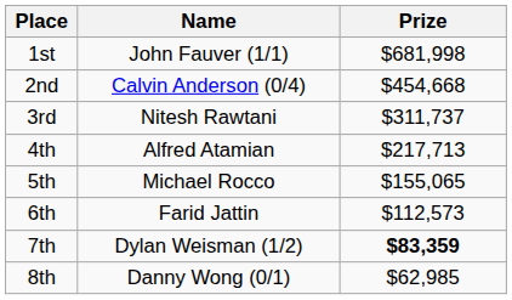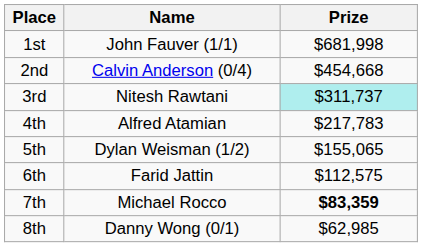 <table class="wikitable">
 <tr>
 <th width="50">Place</th>
 <th width="200">Name</th>
 <th width="125">Prize</th>
 </tr>
 <tr>
 <td align=center>1st</td>
 <td align=center> John Fauver (1/1)</td>
 <td align=center>$681,998</td>
 </tr>
 <tr>
 <td align=center>2nd</td>
 <td align=center> <a href='#'>Calvin Anderson</a> (0/4)</td>
 <td align=center>$454,668</td>
 </tr>
 <tr>
 <td align=center>3rd</td>
 <td align=center> Nitesh Rawtani</td>
-<td align=center>$311,737</td>
+<td align=center style="background: paleturquoise;">$311,737</td>
 </tr>
 <tr>
 <td align=center>4th</td>
 <td align=center> Alfred Atamian</td>
-<td align=center>$217,713</td>
+<td align=center>$217,783</td>
 </tr>
 <tr>
 <td align=center>5th</td>
-<td align=center> Michael Rocco</td>
+<td align=center> Dylan Weisman (1/2)</td>
 <td align=center>$155,065</td>
 </tr>
 <tr>
 <td align=center>6th</td>
 <td align=center> Farid Jattin</td>
-<td align=center>$112,573</td>
+<td align=center>$112,575</td>
 </tr>
 <tr>
 <td align=center>7th</td>
-<td align=center> Dylan Weisman (1/2)</td>
+<td align=center> Michael Rocco</td>
 <td align=center><strong>$83,359</strong></td>
 </tr>
 <tr>
 <td align=center>8th</td>
 <td align=center> Danny Wong (0/1)</td>
 <td align=center>$62,985</td>
 </tr>
 </table>
